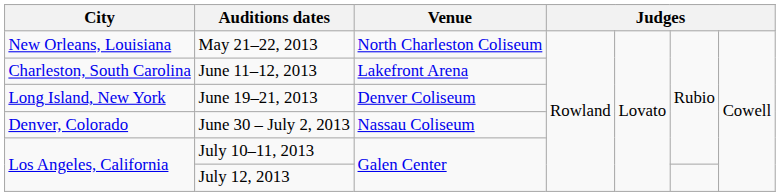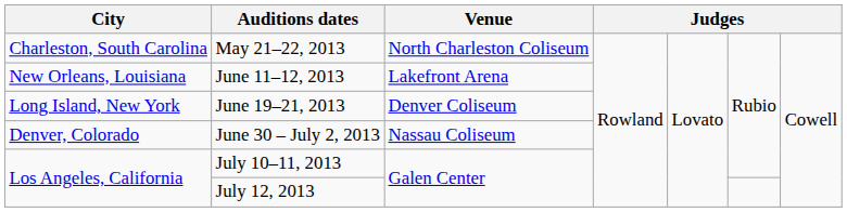 <table class="wikitable plainrowheaders">
 <tr>
 <th>City</th>
 <th>Auditions dates</th>
 <th>Venue</th>
 <th colspan="4">Judges</th>
 </tr>
 <tr>
-<td scope="row"><a href='#'>New Orleans, Louisiana</a></td>
+<td scope="row"><a href='#'>Charleston, South Carolina</a></td>
 <td>May 21–22, 2013</td>
 <td><a href='#'>North Charleston Coliseum</a></td>
 <td rowspan=6>Rowland</td>
 <td rowspan="6">Lovato</td>
 <td rowspan=5>Rubio</td>
 <td rowspan=6>Cowell</td>
 </tr>
 <tr>
-<td scope="row"><a href='#'>Charleston, South Carolina</a></td>
+<td scope="row"><a href='#'>New Orleans, Louisiana</a></td>
 <td>June 11–12, 2013</td>
 <td scope="row"><a href='#'>Lakefront Arena</a></td>
 </tr>
 <tr>
 <td scope="row"><a href='#'>Long Island, New York</a></td>
 <td>June 19–21, 2013</td>
 <td><a href='#'>Denver Coliseum</a></td>
 </tr>
 <tr>
 <td scope="row"><a href='#'>Denver, Colorado</a></td>
 <td>June 30 – July 2, 2013</td>
 <td><a href='#'>Nassau Coliseum</a></td>
 </tr>
 <tr>
 <td rowspan="3"><a href='#'>Los Angeles, California</a></td>
 <td>July 10–11, 2013</td>
 <td rowspan="3"><a href='#'>Galen Center</a></td>
 </tr>
 <tr>
 <td>July 12, 2013</td>
 <td></td>
 </tr>
 </table>
